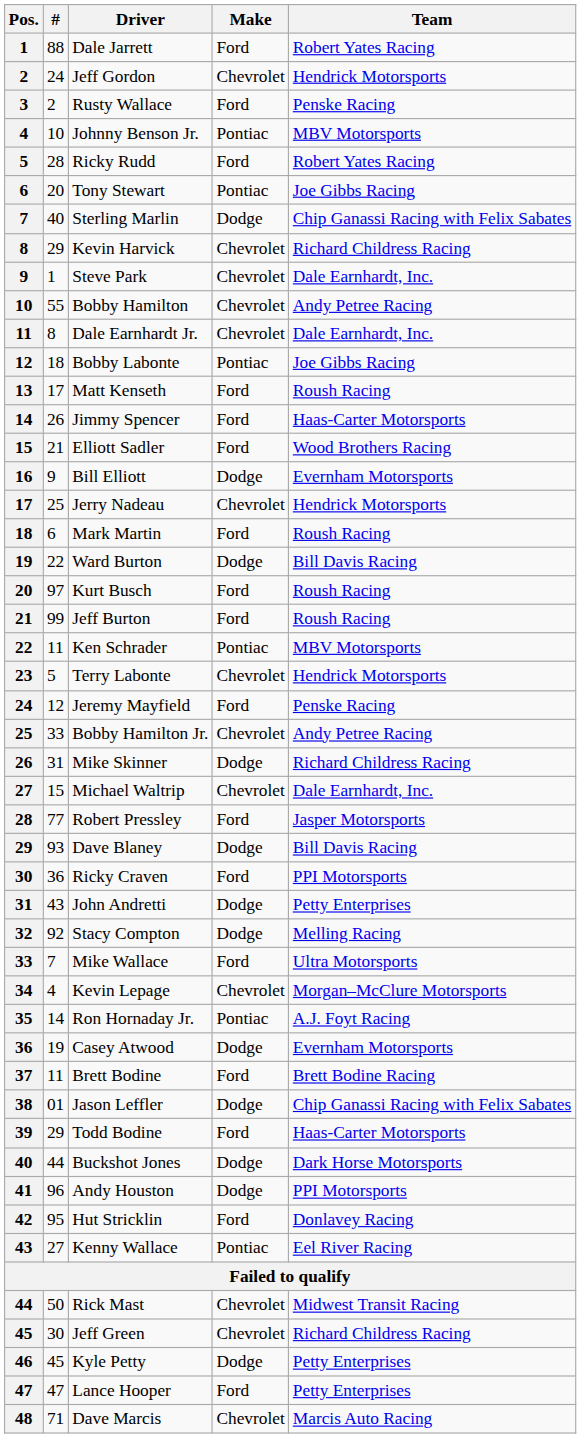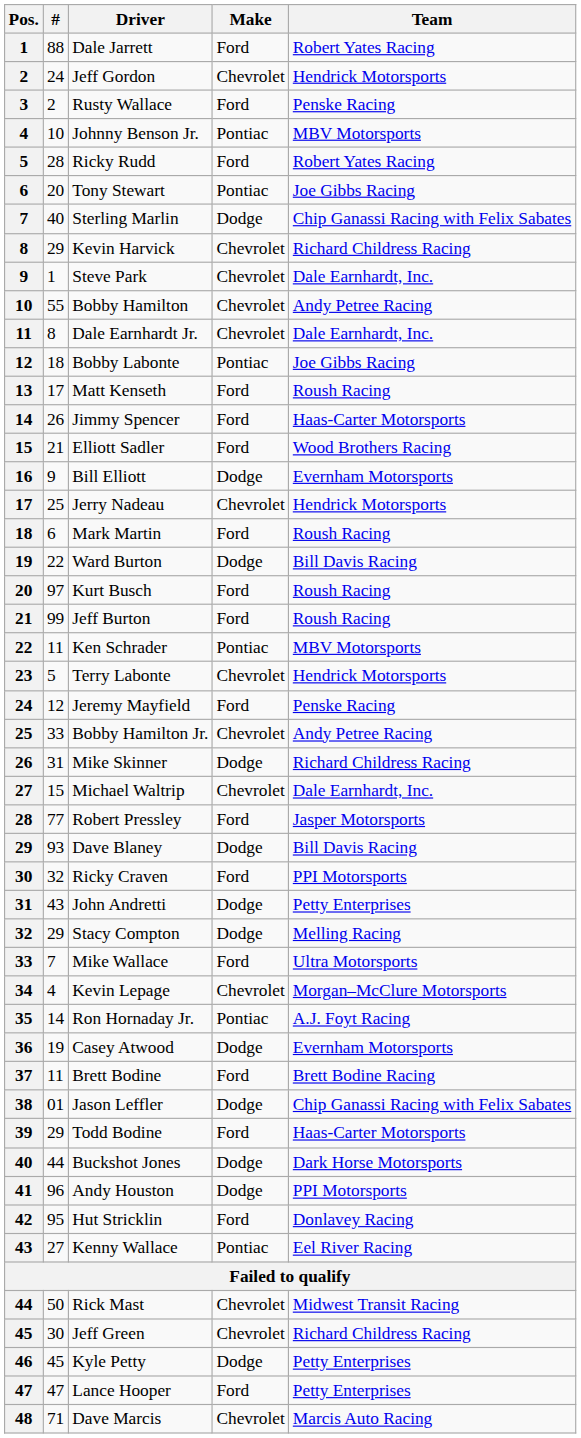 <table class="sortable wikitable" style="font-size:95%">
 <tr>
 <th>Pos.</th>
 <th>#</th>
 <th>Driver</th>
 <th>Make</th>
 <th>Team</th>
 </tr>
 <tr>
 <th>1</th>
 <td>88</td>
 <td>Dale Jarrett</td>
 <td>Ford</td>
 <td><a href='#'>Robert Yates Racing</a></td>
 </tr>
 <tr>
 <th>2</th>
 <td>24</td>
 <td>Jeff Gordon</td>
 <td>Chevrolet</td>
 <td><a href='#'>Hendrick Motorsports</a></td>
 </tr>
 <tr>
 <th>3</th>
 <td>2</td>
 <td>Rusty Wallace</td>
 <td>Ford</td>
 <td><a href='#'>Penske Racing</a></td>
 </tr>
 <tr>
 <th>4</th>
 <td>10</td>
 <td>Johnny Benson Jr.</td>
 <td>Pontiac</td>
 <td><a href='#'>MBV Motorsports</a></td>
 </tr>
 <tr>
 <th>5</th>
 <td>28</td>
 <td>Ricky Rudd</td>
 <td>Ford</td>
 <td><a href='#'>Robert Yates Racing</a></td>
 </tr>
 <tr>
 <th>6</th>
 <td>20</td>
 <td>Tony Stewart</td>
 <td>Pontiac</td>
 <td><a href='#'>Joe Gibbs Racing</a></td>
 </tr>
 <tr>
 <th>7</th>
 <td>40</td>
 <td>Sterling Marlin</td>
 <td>Dodge</td>
 <td><a href='#'>Chip Ganassi Racing with Felix Sabates</a></td>
 </tr>
 <tr>
 <th>8</th>
 <td>29</td>
 <td>Kevin Harvick</td>
 <td>Chevrolet</td>
 <td><a href='#'>Richard Childress Racing</a></td>
 </tr>
 <tr>
 <th>9</th>
 <td>1</td>
 <td>Steve Park</td>
 <td>Chevrolet</td>
 <td><a href='#'>Dale Earnhardt, Inc.</a></td>
 </tr>
 <tr>
 <th>10</th>
 <td>55</td>
 <td>Bobby Hamilton</td>
 <td>Chevrolet</td>
 <td><a href='#'>Andy Petree Racing</a></td>
 </tr>
 <tr>
 <th>11</th>
 <td>8</td>
 <td>Dale Earnhardt Jr.</td>
 <td>Chevrolet</td>
 <td><a href='#'>Dale Earnhardt, Inc.</a></td>
 </tr>
 <tr>
 <th>12</th>
 <td>18</td>
 <td>Bobby Labonte</td>
 <td>Pontiac</td>
 <td><a href='#'>Joe Gibbs Racing</a></td>
 </tr>
 <tr>
 <th>13</th>
 <td>17</td>
 <td>Matt Kenseth</td>
 <td>Ford</td>
 <td><a href='#'>Roush Racing</a></td>
 </tr>
 <tr>
 <th>14</th>
 <td>26</td>
 <td>Jimmy Spencer</td>
 <td>Ford</td>
 <td><a href='#'>Haas-Carter Motorsports</a></td>
 </tr>
 <tr>
 <th>15</th>
 <td>21</td>
 <td>Elliott Sadler</td>
 <td>Ford</td>
 <td><a href='#'>Wood Brothers Racing</a></td>
 </tr>
 <tr>
 <th>16</th>
 <td>9</td>
 <td>Bill Elliott</td>
 <td>Dodge</td>
 <td><a href='#'>Evernham Motorsports</a></td>
 </tr>
 <tr>
 <th>17</th>
 <td>25</td>
 <td>Jerry Nadeau</td>
 <td>Chevrolet</td>
 <td><a href='#'>Hendrick Motorsports</a></td>
 </tr>
 <tr>
 <th>18</th>
 <td>6</td>
 <td>Mark Martin</td>
 <td>Ford</td>
 <td><a href='#'>Roush Racing</a></td>
 </tr>
 <tr>
 <th>19</th>
 <td>22</td>
 <td>Ward Burton</td>
 <td>Dodge</td>
 <td><a href='#'>Bill Davis Racing</a></td>
 </tr>
 <tr>
 <th>20</th>
 <td>97</td>
 <td>Kurt Busch</td>
 <td>Ford</td>
 <td><a href='#'>Roush Racing</a></td>
 </tr>
 <tr>
 <th>21</th>
 <td>99</td>
 <td>Jeff Burton</td>
 <td>Ford</td>
 <td><a href='#'>Roush Racing</a></td>
 </tr>
 <tr>
 <th>22</th>
 <td>11</td>
 <td>Ken Schrader</td>
 <td>Pontiac</td>
 <td><a href='#'>MBV Motorsports</a></td>
 </tr>
 <tr>
 <th>23</th>
 <td>5</td>
 <td>Terry Labonte</td>
 <td>Chevrolet</td>
 <td><a href='#'>Hendrick Motorsports</a></td>
 </tr>
 <tr>
 <th>24</th>
 <td>12</td>
 <td>Jeremy Mayfield</td>
 <td>Ford</td>
 <td><a href='#'>Penske Racing</a></td>
 </tr>
 <tr>
 <th>25</th>
 <td>33</td>
 <td>Bobby Hamilton Jr.</td>
 <td>Chevrolet</td>
 <td><a href='#'>Andy Petree Racing</a></td>
 </tr>
 <tr>
 <th>26</th>
 <td>31</td>
 <td>Mike Skinner</td>
 <td>Dodge</td>
 <td><a href='#'>Richard Childress Racing</a></td>
 </tr>
 <tr>
 <th>27</th>
 <td>15</td>
 <td>Michael Waltrip</td>
 <td>Chevrolet</td>
 <td><a href='#'>Dale Earnhardt, Inc.</a></td>
 </tr>
 <tr>
 <th>28</th>
 <td>77</td>
 <td>Robert Pressley</td>
 <td>Ford</td>
 <td><a href='#'>Jasper Motorsports</a></td>
 </tr>
 <tr>
 <th>29</th>
 <td>93</td>
 <td>Dave Blaney</td>
 <td>Dodge</td>
 <td><a href='#'>Bill Davis Racing</a></td>
 </tr>
 <tr>
 <th>30</th>
-<td>36</td>
+<td>32</td>
 <td>Ricky Craven</td>
 <td>Ford</td>
 <td><a href='#'>PPI Motorsports</a></td>
 </tr>
 <tr>
 <th>31</th>
 <td>43</td>
 <td>John Andretti</td>
 <td>Dodge</td>
 <td><a href='#'>Petty Enterprises</a></td>
 </tr>
 <tr>
 <th>32</th>
-<td>92</td>
+<td>29</td>
 <td>Stacy Compton</td>
 <td>Dodge</td>
 <td><a href='#'>Melling Racing</a></td>
 </tr>
 <tr>
 <th>33</th>
 <td>7</td>
 <td>Mike Wallace</td>
 <td>Ford</td>
 <td><a href='#'>Ultra Motorsports</a></td>
 </tr>
 <tr>
 <th>34</th>
 <td>4</td>
 <td>Kevin Lepage</td>
 <td>Chevrolet</td>
 <td><a href='#'>Morgan–McClure Motorsports</a></td>
 </tr>
 <tr>
 <th>35</th>
 <td>14</td>
 <td>Ron Hornaday Jr.</td>
 <td>Pontiac</td>
 <td><a href='#'>A.J. Foyt Racing</a></td>
 </tr>
 <tr>
 <th>36</th>
 <td>19</td>
 <td>Casey Atwood</td>
 <td>Dodge</td>
 <td><a href='#'>Evernham Motorsports</a></td>
 </tr>
 <tr>
 <th>37</th>
 <td>11</td>
 <td>Brett Bodine</td>
 <td>Ford</td>
 <td><a href='#'>Brett Bodine Racing</a></td>
 </tr>
 <tr>
 <th>38</th>
 <td>01</td>
 <td>Jason Leffler</td>
 <td>Dodge</td>
 <td><a href='#'>Chip Ganassi Racing with Felix Sabates</a></td>
 </tr>
 <tr>
 <th>39</th>
 <td>29</td>
 <td>Todd Bodine</td>
 <td>Ford</td>
 <td><a href='#'>Haas-Carter Motorsports</a></td>
 </tr>
 <tr>
 <th>40</th>
 <td>44</td>
 <td>Buckshot Jones</td>
 <td>Dodge</td>
 <td><a href='#'>Dark Horse Motorsports</a></td>
 </tr>
 <tr>
 <th>41</th>
 <td>96</td>
 <td>Andy Houston</td>
 <td>Dodge</td>
 <td><a href='#'>PPI Motorsports</a></td>
 </tr>
 <tr>
 <th>42</th>
 <td>95</td>
 <td>Hut Stricklin</td>
 <td>Ford</td>
 <td><a href='#'>Donlavey Racing</a></td>
 </tr>
 <tr>
 <th>43</th>
 <td>27</td>
 <td>Kenny Wallace</td>
 <td>Pontiac</td>
 <td><a href='#'>Eel River Racing</a></td>
 </tr>
 <tr>
 <th colspan="5">Failed to qualify</th>
 </tr>
 <tr>
 <th>44</th>
 <td>50</td>
 <td>Rick Mast</td>
 <td>Chevrolet</td>
 <td><a href='#'>Midwest Transit Racing</a></td>
 </tr>
 <tr>
 <th>45</th>
 <td>30</td>
 <td>Jeff Green</td>
 <td>Chevrolet</td>
 <td><a href='#'>Richard Childress Racing</a></td>
 </tr>
 <tr>
 <th>46</th>
 <td>45</td>
 <td>Kyle Petty</td>
 <td>Dodge</td>
 <td><a href='#'>Petty Enterprises</a></td>
 </tr>
 <tr>
 <th>47</th>
 <td>47</td>
 <td>Lance Hooper</td>
 <td>Ford</td>
 <td><a href='#'>Petty Enterprises</a></td>
 </tr>
 <tr>
 <th>48</th>
 <td>71</td>
 <td>Dave Marcis</td>
 <td>Chevrolet</td>
 <td><a href='#'>Marcis Auto Racing</a></td>
 </tr>
 </table>
